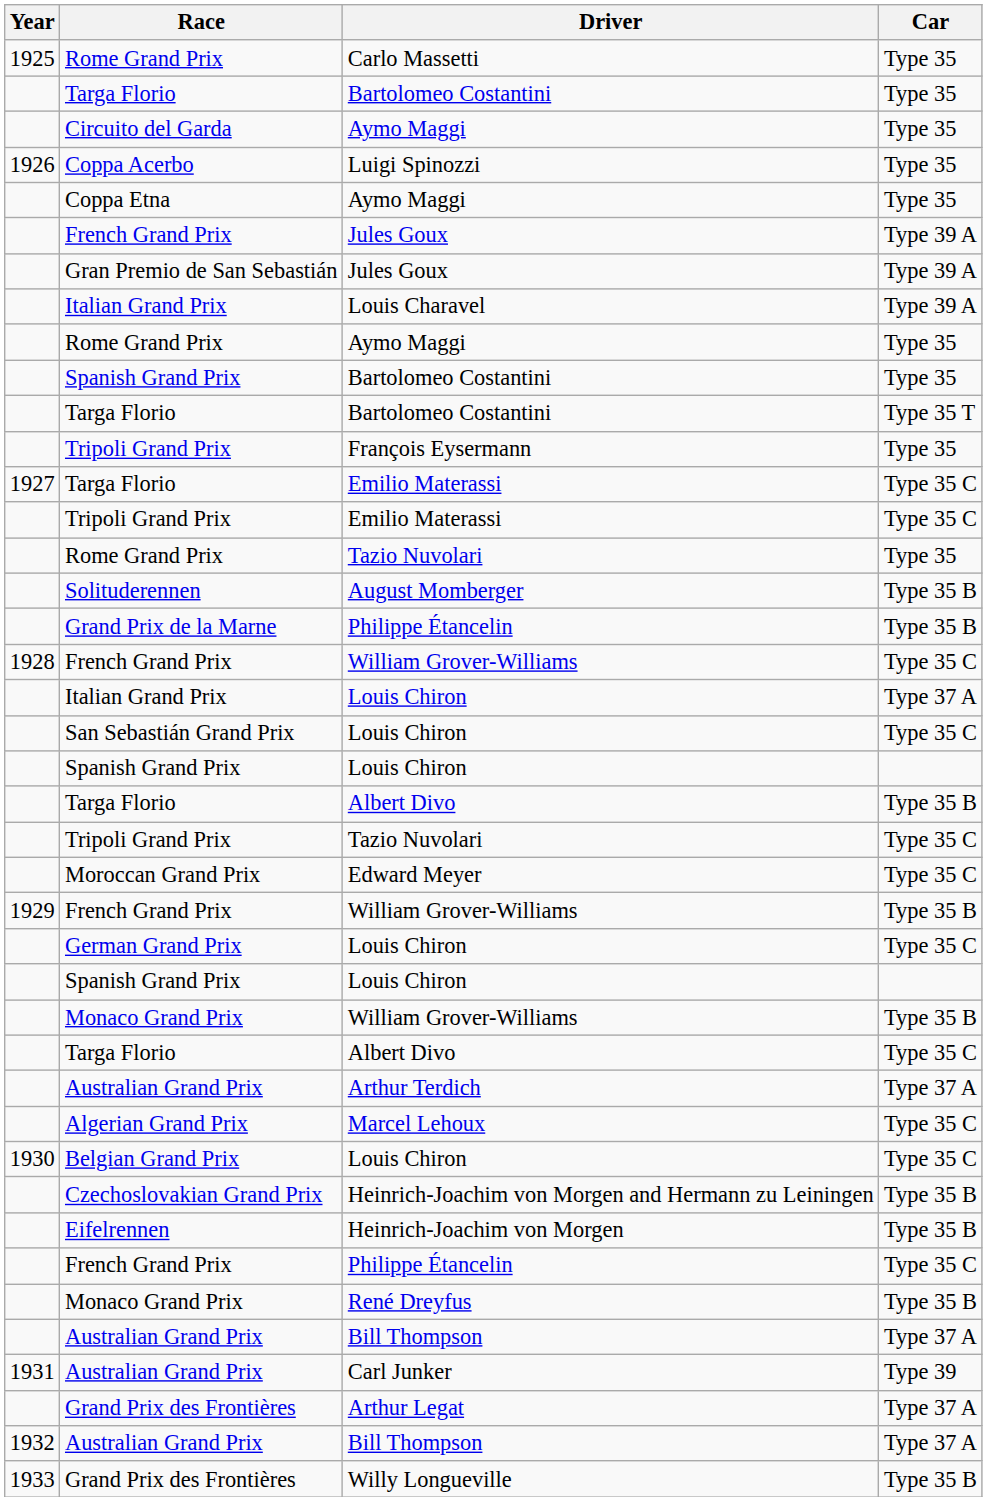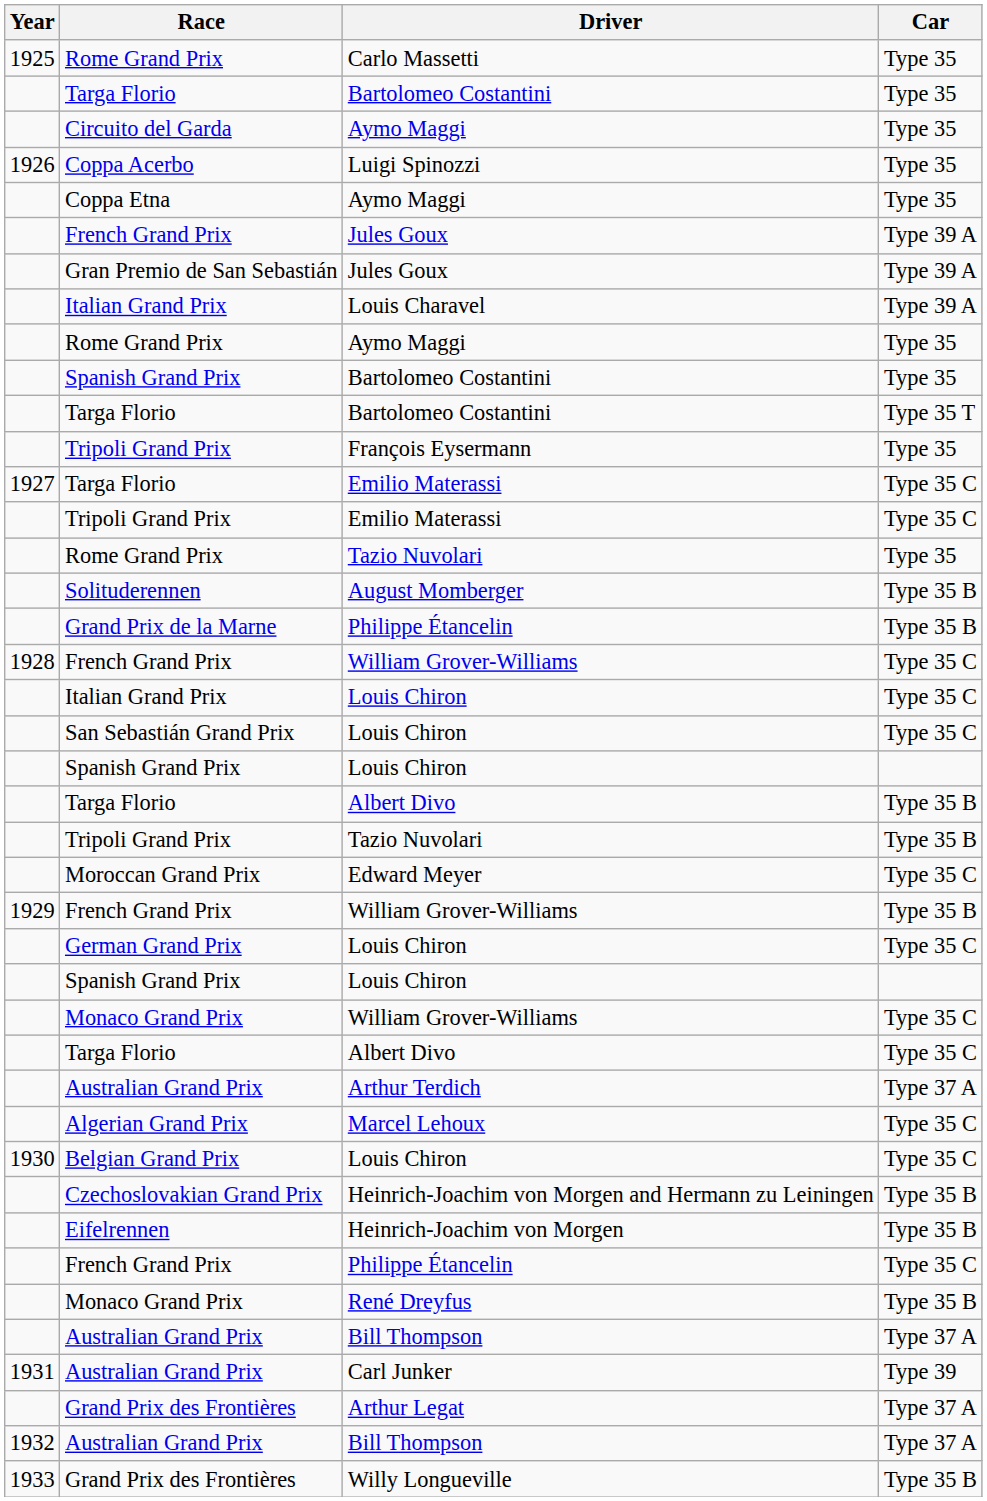 <table class="wikitable">
 <tr>
 <th>Year</th>
 <th>Race</th>
 <th>Driver</th>
 <th>Car</th>
 </tr>
 <tr>
 <td>1925</td>
 <td><a href='#'>Rome Grand Prix</a></td>
 <td>Carlo Massetti</td>
 <td>Type 35</td>
 </tr>
 <tr>
 <td></td>
 <td><a href='#'>Targa Florio</a></td>
 <td><a href='#'>Bartolomeo Costantini</a></td>
 <td>Type 35</td>
 </tr>
 <tr>
 <td></td>
 <td><a href='#'>Circuito del Garda</a></td>
 <td><a href='#'>Aymo Maggi</a></td>
 <td>Type 35</td>
 </tr>
 <tr>
 <td>1926</td>
 <td><a href='#'>Coppa Acerbo</a></td>
 <td>Luigi Spinozzi</td>
 <td>Type 35</td>
 </tr>
 <tr>
 <td></td>
 <td>Coppa Etna</td>
 <td>Aymo Maggi</td>
 <td>Type 35</td>
 </tr>
 <tr>
 <td></td>
 <td><a href='#'>French Grand Prix</a></td>
 <td><a href='#'>Jules Goux</a></td>
 <td>Type 39 A</td>
 </tr>
 <tr>
 <td></td>
 <td>Gran Premio de San Sebastián</td>
 <td>Jules Goux</td>
 <td>Type 39 A</td>
 </tr>
 <tr>
 <td></td>
 <td><a href='#'>Italian Grand Prix</a></td>
 <td>Louis Charavel</td>
 <td>Type 39 A</td>
 </tr>
 <tr>
 <td></td>
 <td>Rome Grand Prix</td>
 <td>Aymo Maggi</td>
 <td>Type 35</td>
 </tr>
 <tr>
 <td></td>
 <td><a href='#'>Spanish Grand Prix</a></td>
 <td>Bartolomeo Costantini</td>
 <td>Type 35</td>
 </tr>
 <tr>
 <td></td>
 <td>Targa Florio</td>
 <td>Bartolomeo Costantini</td>
 <td>Type 35 T</td>
 </tr>
 <tr>
 <td></td>
 <td><a href='#'>Tripoli Grand Prix</a></td>
 <td>François Eysermann</td>
 <td>Type 35</td>
 </tr>
 <tr>
 <td>1927</td>
 <td>Targa Florio</td>
 <td><a href='#'>Emilio Materassi</a></td>
 <td>Type 35 C</td>
 </tr>
 <tr>
 <td></td>
 <td>Tripoli Grand Prix</td>
 <td>Emilio Materassi</td>
 <td>Type 35 C</td>
 </tr>
 <tr>
 <td></td>
 <td>Rome Grand Prix</td>
 <td><a href='#'>Tazio Nuvolari</a></td>
 <td>Type 35</td>
 </tr>
 <tr>
 <td></td>
 <td><a href='#'>Solituderennen</a></td>
 <td><a href='#'>August Momberger</a></td>
 <td>Type 35 B</td>
 </tr>
 <tr>
 <td></td>
 <td><a href='#'>Grand Prix de la Marne</a></td>
 <td><a href='#'>Philippe Étancelin</a></td>
 <td>Type 35 B</td>
 </tr>
 <tr>
 <td>1928</td>
 <td>French Grand Prix</td>
 <td><a href='#'>William Grover-Williams</a></td>
 <td>Type 35 C</td>
 </tr>
 <tr>
 <td></td>
 <td>Italian Grand Prix</td>
 <td><a href='#'>Louis Chiron</a></td>
-<td>Type 37 A</td>
+<td>Type 35 C</td>
 </tr>
 <tr>
 <td></td>
 <td>San Sebastián Grand Prix</td>
 <td>Louis Chiron</td>
 <td>Type 35 C</td>
 </tr>
 <tr>
 <td></td>
 <td>Spanish Grand Prix</td>
 <td>Louis Chiron</td>
 <td></td>
 </tr>
 <tr>
 <td></td>
 <td>Targa Florio</td>
 <td><a href='#'>Albert Divo</a></td>
 <td>Type 35 B</td>
 </tr>
 <tr>
 <td></td>
 <td>Tripoli Grand Prix</td>
 <td>Tazio Nuvolari</td>
-<td>Type 35 C</td>
+<td>Type 35 B</td>
 </tr>
 <tr>
 <td></td>
 <td>Moroccan Grand Prix</td>
 <td>Edward Meyer</td>
 <td>Type 35 C</td>
 </tr>
 <tr>
 <td>1929</td>
 <td>French Grand Prix</td>
 <td>William Grover-Williams</td>
 <td>Type 35 B</td>
 </tr>
 <tr>
 <td></td>
 <td><a href='#'>German Grand Prix</a></td>
 <td>Louis Chiron</td>
 <td>Type 35 C</td>
 </tr>
 <tr>
 <td></td>
 <td>Spanish Grand Prix</td>
 <td>Louis Chiron</td>
 <td></td>
 </tr>
 <tr>
 <td></td>
 <td><a href='#'>Monaco Grand Prix</a></td>
 <td>William Grover-Williams</td>
-<td>Type 35 B</td>
+<td>Type 35 C</td>
 </tr>
 <tr>
 <td></td>
 <td>Targa Florio</td>
 <td>Albert Divo</td>
 <td>Type 35 C</td>
 </tr>
 <tr>
 <td></td>
 <td><a href='#'>Australian Grand Prix</a></td>
 <td><a href='#'>Arthur Terdich</a></td>
 <td>Type 37 A</td>
 </tr>
 <tr>
 <td></td>
 <td><a href='#'>Algerian Grand Prix</a></td>
 <td><a href='#'>Marcel Lehoux</a></td>
 <td>Type 35 C</td>
 </tr>
 <tr>
 <td>1930</td>
 <td><a href='#'>Belgian Grand Prix</a></td>
 <td>Louis Chiron</td>
 <td>Type 35 C</td>
 </tr>
 <tr>
 <td></td>
 <td><a href='#'>Czechoslovakian Grand Prix</a></td>
 <td>Heinrich-Joachim von Morgen and Hermann zu Leiningen</td>
 <td>Type 35 B</td>
 </tr>
 <tr>
 <td></td>
 <td><a href='#'>Eifelrennen</a></td>
 <td>Heinrich-Joachim von Morgen</td>
 <td>Type 35 B</td>
 </tr>
 <tr>
 <td></td>
 <td>French Grand Prix</td>
 <td><a href='#'>Philippe Étancelin</a></td>
 <td>Type 35 C</td>
 </tr>
 <tr>
 <td></td>
 <td>Monaco Grand Prix</td>
 <td><a href='#'>René Dreyfus</a></td>
 <td>Type 35 B</td>
 </tr>
 <tr>
 <td></td>
 <td><a href='#'>Australian Grand Prix</a></td>
 <td><a href='#'>Bill Thompson</a></td>
 <td>Type 37 A</td>
 </tr>
 <tr>
 <td>1931</td>
 <td><a href='#'>Australian Grand Prix</a></td>
 <td>Carl Junker</td>
 <td>Type 39</td>
 </tr>
 <tr>
 <td></td>
 <td><a href='#'>Grand Prix des Frontières</a></td>
 <td><a href='#'>Arthur Legat</a></td>
 <td>Type 37 A</td>
 </tr>
 <tr>
 <td>1932</td>
 <td><a href='#'>Australian Grand Prix</a></td>
 <td><a href='#'>Bill Thompson</a></td>
 <td>Type 37 A</td>
 </tr>
 <tr>
 <td>1933</td>
 <td>Grand Prix des Frontières</td>
 <td>Willy Longueville</td>
 <td>Type 35 B</td>
 </tr>
 </table>
